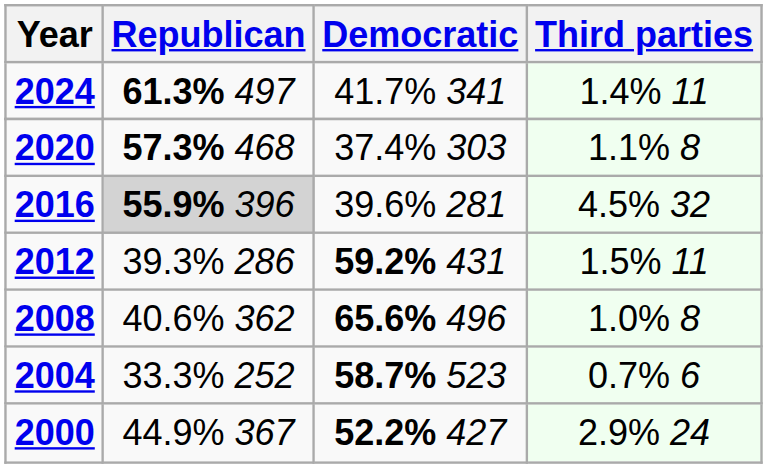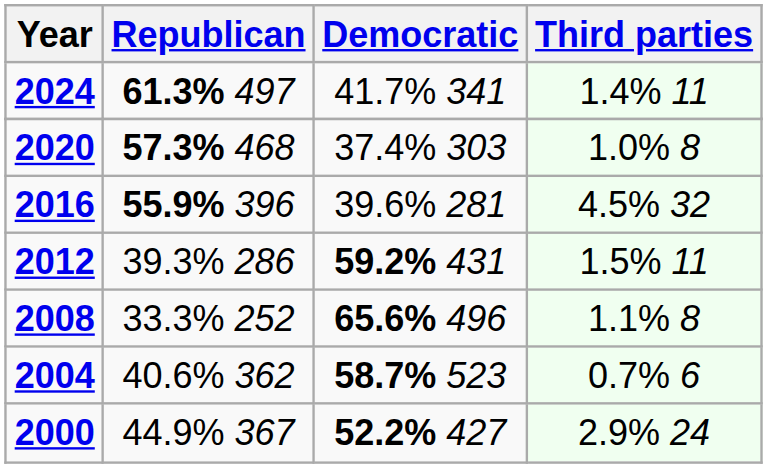 <table class="wikitable"  style="margin:auto; float:right; font-size:95%;">
 <tr style="background:lightgrey;">
 <th>Year</th>
 <th><a href='#'>Republican</a></th>
 <th><a href='#'>Democratic</a></th>
 <th><a href='#'>Third parties</a></th>
 </tr>
 <tr>
 <td style="text-align:center;" ><strong><a href='#'>2024</a></strong></td>
 <td style="text-align:center;" ><strong>61.3%</strong> <em>497</em></td>
 <td style="text-align:center;" >41.7% <em>341</em></td>
 <td style="text-align:center; background:honeyDew;">1.4% <em>11</em></td>
 </tr>
 <tr>
 </tr>
 <tr>
 <td style="text-align:center;" ><strong><a href='#'>2020</a></strong></td>
 <td style="text-align:center;" ><strong>57.3%</strong> <em>468</em></td>
 <td style="text-align:center;" >37.4% <em>303</em></td>
-<td style="text-align:center; background:honeyDew;">1.1% <em>8</em></td>
+<td style="text-align:center; background:honeyDew;">1.0% <em>8</em></td>
 </tr>
 <tr>
 <td style="text-align:center;" ><strong><a href='#'>2016</a></strong></td>
-<td style="background: lightgrey; text-align:center;" ><strong>55.9%</strong> <em>396</em></td>
+<td style="text-align:center;" ><strong>55.9%</strong> <em>396</em></td>
 <td style="text-align:center;" >39.6% <em>281</em></td>
 <td style="text-align:center; background:honeyDew;">4.5% <em>32</em></td>
 </tr>
 <tr>
 <td style="text-align:center;" ><strong><a href='#'>2012</a></strong></td>
 <td style="text-align:center;" >39.3% <em>286</em></td>
 <td style="text-align:center;" ><strong>59.2%</strong> <em>431</em></td>
 <td style="text-align:center; background:honeyDew;">1.5% <em>11</em></td>
 </tr>
 <tr>
 <td style="text-align:center;" ><strong><a href='#'>2008</a></strong></td>
-<td style="text-align:center;" >40.6% <em>362</em></td>
+<td style="text-align:center;" >33.3% <em>252</em></td>
 <td style="text-align:center;" ><strong>65.6%</strong> <em>496</em></td>
-<td style="text-align:center; background:honeyDew;">1.0% <em>8</em></td>
+<td style="text-align:center; background:honeyDew;">1.1% <em>8</em></td>
 </tr>
 <tr>
 <td style="text-align:center;" ><strong><a href='#'>2004</a></strong></td>
-<td style="text-align:center;" >33.3% <em>252</em></td>
+<td style="text-align:center;" >40.6% <em>362</em></td>
 <td style="text-align:center;" ><strong>58.7%</strong> <em>523</em></td>
 <td style="text-align:center; background:honeyDew;">0.7% <em>6</em></td>
 </tr>
 <tr>
 <td style="text-align:center;" ><strong><a href='#'>2000</a></strong></td>
 <td style="text-align:center;" >44.9% <em>367</em></td>
 <td style="text-align:center;" ><strong>52.2%</strong> <em>427</em></td>
 <td style="text-align:center; background:honeyDew;">2.9% <em>24</em></td>
 </tr>
 </table>
